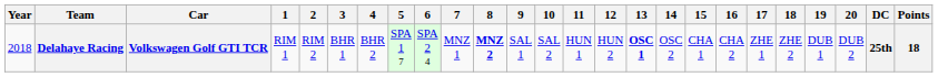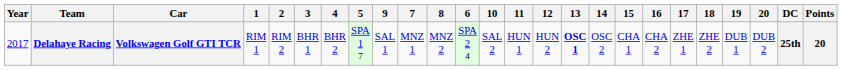 <table class="wikitable" style="text-align:center; font-size:85%">
 <tr>
 <th>Year</th>
 <th>Team</th>
 <th>Car</th>
 <th>1</th>
 <th>2</th>
 <th>3</th>
 <th>4</th>
 <th>5</th>
-<th>6</th>
+<th>9</th>
 <th>7</th>
 <th>8</th>
-<th>9</th>
+<th>6</th>
 <th>10</th>
 <th>11</th>
 <th>12</th>
 <th>13</th>
 <th>14</th>
 <th>15</th>
 <th>16</th>
 <th>17</th>
 <th>18</th>
 <th>19</th>
 <th>20</th>
 <th>DC</th>
 <th>Points</th>
 </tr>
 <tr>
-<td><a href='#'>2018</a></td>
+<td><a href='#'>2017</a></td>
 <th><a href='#'>Delahaye Racing</a></th>
 <th><a href='#'>Volkswagen Golf GTI TCR</a></th>
 <td><a href='#'>RIM<br>1</a></td>
 <td><a href='#'>RIM<br>2</a></td>
 <td><a href='#'>BHR<br>1</a></td>
 <td><a href='#'>BHR<br>2</a></td>
 <td style="background:#DFFFDF;"><a href='#'>SPA<br>1</a><br><small>7</small></td>
+<td><a href='#'>SAL<br>1</a></td>
+<td><a href='#'>MNZ<br>1</a></td>
+<td><a href='#'>MNZ<br>2</a></td>
 <td style="background:#DFFFDF;"><a href='#'>SPA<br>2</a><br><small>4</small></td>
-<td><a href='#'>MNZ<br>1</a></td>
-<td><strong><a href='#'>MNZ<br>2</a></strong></td>
-<td><a href='#'>SAL<br>1</a></td>
 <td><a href='#'>SAL<br>2</a></td>
 <td><a href='#'>HUN<br>1</a></td>
 <td><a href='#'>HUN<br>2</a></td>
 <td><strong><a href='#'>OSC<br>1</a></strong></td>
 <td><a href='#'>OSC<br>2</a></td>
 <td><a href='#'>CHA<br>1</a></td>
 <td><a href='#'>CHA<br>2</a></td>
 <td><a href='#'>ZHE<br>1</a></td>
 <td><a href='#'>ZHE<br>2</a></td>
 <td><a href='#'>DUB<br>1</a></td>
 <td><a href='#'>DUB<br>2</a></td>
 <th>25th</th>
-<th>18</th>
+<th>20</th>
 </tr>
 </table>
